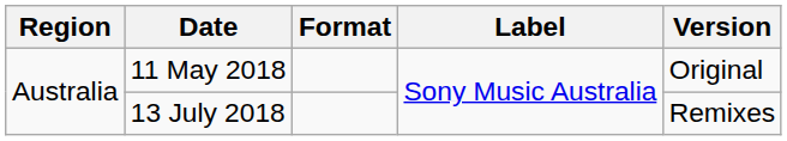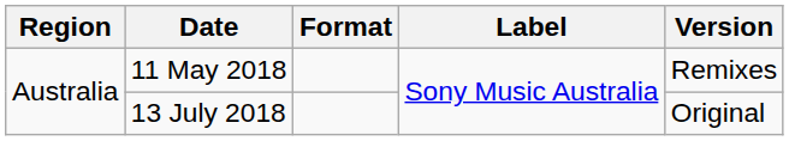 <table class="wikitable">
 <tr>
 <th>Region</th>
 <th>Date</th>
 <th>Format</th>
 <th>Label</th>
 <th>Version</th>
 </tr>
 <tr>
 <td rowspan="2">Australia</td>
 <td>11 May 2018</td>
 <td></td>
 <td rowspan="2"><a href='#'>Sony Music Australia</a></td>
-<td>Original</td>
+<td>Remixes</td>
 </tr>
 <tr>
 <td>13 July 2018</td>
 <td></td>
-<td>Remixes</td>
+<td>Original</td>
 </tr>
 </table>
